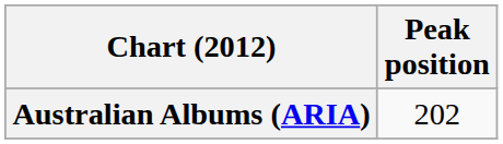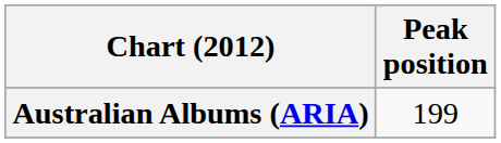 <table class="wikitable plainrowheaders">
 <tr>
 <th scope="col">Chart (2012)</th>
 <th scope="col">Peak<br>position</th>
 </tr>
 <tr>
 <th scope="row">Australian Albums (<a href='#'>ARIA</a>)</th>
-<td align="center">202</td>
+<td align="center">199</td>
 </tr>
 </table>
